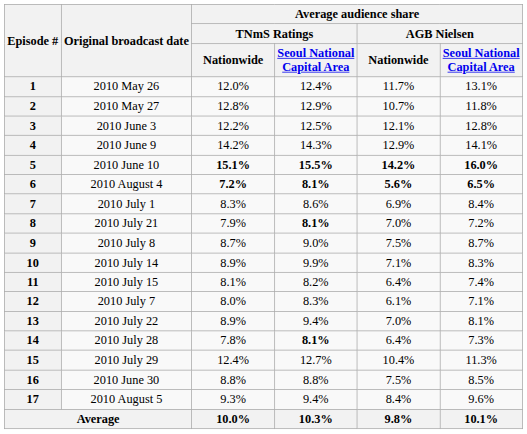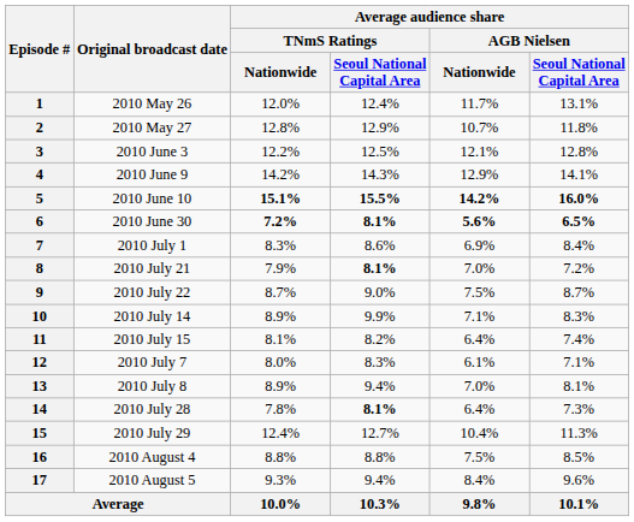 <table class=wikitable style="text-align:center">
 <tr>
 <th rowspan="3">Episode #</th>
 <th rowspan="3">Original broadcast date</th>
 <th colspan="4">Average audience share</th>
 </tr>
 <tr>
 <th colspan="2">TNmS Ratings</th>
 <th colspan="2">AGB Nielsen</th>
 </tr>
 <tr>
 <th width=100>Nationwide</th>
 <th width=100><a href='#'>Seoul National Capital Area</a></th>
 <th width=100>Nationwide</th>
 <th width=100><a href='#'>Seoul National Capital Area</a></th>
 </tr>
 <tr>
 <th>1</th>
 <td>2010 May 26</td>
 <td>12.0%</td>
 <td>12.4%</td>
 <td>11.7%</td>
 <td>13.1%</td>
 </tr>
 <tr>
 <th>2</th>
 <td>2010 May 27</td>
 <td>12.8%</td>
 <td>12.9%</td>
 <td>10.7%</td>
 <td>11.8%</td>
 </tr>
 <tr>
 <th>3</th>
 <td>2010 June 3</td>
 <td>12.2%</td>
 <td>12.5%</td>
 <td>12.1%</td>
 <td>12.8%</td>
 </tr>
 <tr>
 <th>4</th>
 <td>2010 June 9</td>
 <td>14.2%</td>
 <td>14.3%</td>
 <td>12.9%</td>
 <td>14.1%</td>
 </tr>
 <tr>
 <th>5</th>
 <td>2010 June 10</td>
 <td><span><strong>15.1%</strong></span></td>
 <td><span><strong>15.5%</strong></span></td>
 <td><span><strong>14.2%</strong></span></td>
 <td><span><strong>16.0%</strong></span></td>
 </tr>
 <tr>
 <th>6</th>
-<td>2010 August 4</td>
+<td>2010 June 30</td>
 <td><span><strong>7.2%</strong></span></td>
 <td><span><strong>8.1%</strong></span></td>
 <td><span><strong>5.6%</strong></span></td>
 <td><span><strong>6.5%</strong></span></td>
 </tr>
 <tr>
 <th>7</th>
 <td>2010 July 1</td>
 <td>8.3%</td>
 <td>8.6%</td>
 <td>6.9%</td>
 <td>8.4%</td>
 </tr>
 <tr>
 <th>8</th>
 <td>2010 July 21</td>
 <td>7.9%</td>
 <td><span><strong>8.1%</strong></span></td>
 <td>7.0%</td>
 <td>7.2%</td>
 </tr>
 <tr>
 <th>9</th>
-<td>2010 July 8</td>
+<td>2010 July 22</td>
 <td>8.7%</td>
 <td>9.0%</td>
 <td>7.5%</td>
 <td>8.7%</td>
 </tr>
 <tr>
 <th>10</th>
 <td>2010 July 14</td>
 <td>8.9%</td>
 <td>9.9%</td>
 <td>7.1%</td>
 <td>8.3%</td>
 </tr>
 <tr>
 <th>11</th>
 <td>2010 July 15</td>
 <td>8.1%</td>
 <td>8.2%</td>
 <td>6.4%</td>
 <td>7.4%</td>
 </tr>
 <tr>
 <th>12</th>
 <td>2010 July 7</td>
 <td>8.0%</td>
 <td>8.3%</td>
 <td>6.1%</td>
 <td>7.1%</td>
 </tr>
 <tr>
 <th>13</th>
-<td>2010 July 22</td>
+<td>2010 July 8</td>
 <td>8.9%</td>
 <td>9.4%</td>
 <td>7.0%</td>
 <td>8.1%</td>
 </tr>
 <tr>
 <th>14</th>
 <td>2010 July 28</td>
 <td>7.8%</td>
 <td><span><strong>8.1%</strong></span></td>
 <td>6.4%</td>
 <td>7.3%</td>
 </tr>
 <tr>
 <th>15</th>
 <td>2010 July 29</td>
 <td>12.4%</td>
 <td>12.7%</td>
 <td>10.4%</td>
 <td>11.3%</td>
 </tr>
 <tr>
 <th>16</th>
-<td>2010 June 30</td>
+<td>2010 August 4</td>
 <td>8.8%</td>
 <td>8.8%</td>
 <td>7.5%</td>
 <td>8.5%</td>
 </tr>
 <tr>
 <th>17</th>
 <td>2010 August 5</td>
 <td>9.3%</td>
 <td>9.4%</td>
 <td>8.4%</td>
 <td>9.6%</td>
 </tr>
 <tr>
 <th colspan=2>Average</th>
 <th>10.0%</th>
 <th>10.3%</th>
 <th>9.8%</th>
 <th>10.1%</th>
 </tr>
 </table>
